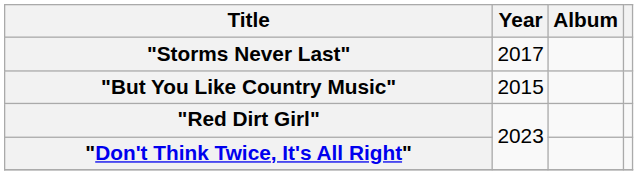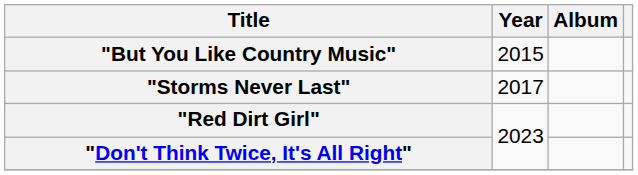 <table class="wikitable plainrowheaders" style="text-align:center;">
 <tr>
 <th style="width:23em;">Title</th>
 <th>Year</th>
 <th>Album</th>
 <th></th>
 </tr>
 <tr>
-<th scope="row">"Storms Never Last" </th>
-<td>2017</td>
+<th scope="row">"But You Like Country Music" </th>
+<td>2015</td>
 <td></td>
 <td></td>
 </tr>
 <tr>
-<th scope="row">"But You Like Country Music" </th>
-<td>2015</td>
+<th scope="row">"Storms Never Last" </th>
+<td>2017</td>
 <td></td>
 <td></td>
 </tr>
 <tr>
 <th scope="row">"Red Dirt Girl" </th>
 <td rowspan="2">2023</td>
 <td></td>
 <td></td>
 </tr>
 <tr>
 <th scope="row">"<a href='#'>Don't Think Twice, It's All Right</a>"<br></th>
 <td></td>
 <td></td>
 </tr>
 <tr>
 </tr>
 </table>
